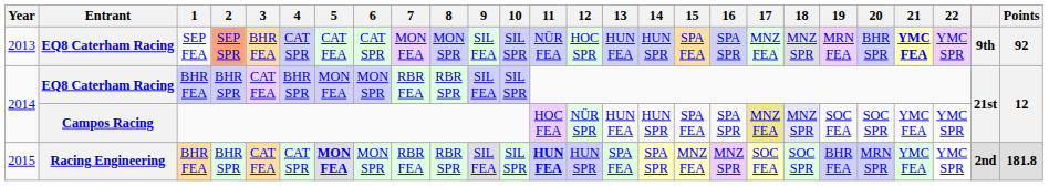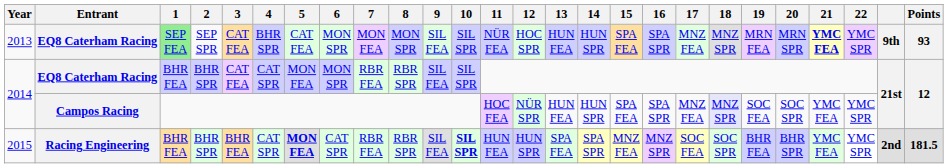 <table class="wikitable" style="text-align:center; font-size:85%">
 <tr>
 <th>Year</th>
 <th>Entrant</th>
 <th>1</th>
 <th>2</th>
 <th>3</th>
 <th>4</th>
 <th>5</th>
 <th>6</th>
 <th>7</th>
 <th>8</th>
 <th>9</th>
 <th>10</th>
 <th>11</th>
 <th>12</th>
 <th>13</th>
 <th>14</th>
 <th>15</th>
 <th>16</th>
 <th>17</th>
 <th>18</th>
 <th>19</th>
 <th>20</th>
 <th>21</th>
 <th>22</th>
 <th></th>
 <th>Points</th>
 </tr>
 <tr>
 <td><a href='#'>2013</a></td>
 <th nowrap><a href='#'>EQ8 Caterham Racing</a></th>
-<td nowrap><a href='#'>SEP<br>FEA</a></td>
-<td nowrap style="background: lightsalmon;"><a href='#'>SEP<br>SPR</a></td>
-<td style="background:#FFDF9F;"><a href='#'>BHR<br>FEA</a><br></td>
-<td style="background:#CFCFFF;"><a href='#'>CAT<br>SPR</a><br></td>
+<td nowrap style="background: lightgreen;"><a href='#'>SEP<br>FEA</a></td>
+<td nowrap><a href='#'>SEP<br>SPR</a></td>
+<td style="background:#FFDF9F;"><a href='#'>CAT<br>FEA</a><br></td>
+<td style="background:#CFCFFF;"><a href='#'>BHR<br>SPR</a><br></td>
 <td style="background:#DFFFDF;"><a href='#'>CAT<br>FEA</a><br></td>
-<td style="background:#DFFFDF;"><a href='#'>CAT<br>SPR</a><br></td>
+<td style="background:#DFFFDF;"><a href='#'>MON<br>SPR</a><br></td>
 <td style="background:#EFCFFF;"><a href='#'>MON<br>FEA</a><br></td>
 <td style="background:#CFCFFF;"><a href='#'>MON<br>SPR</a><br></td>
 <td style="background:#DFFFDF;"><a href='#'>SIL<br>FEA</a><br></td>
 <td style="background:#CFCFFF;"><a href='#'>SIL<br>SPR</a><br></td>
 <td style="background:#CFCFFF;"><a href='#'>NÜR<br>FEA</a><br></td>
 <td style="background:#DFFFDF;"><a href='#'>HOC<br>SPR</a><br></td>
 <td style="background:#CFCFFF;"><a href='#'>HUN<br>FEA</a><br></td>
 <td style="background:#CFCFFF;"><a href='#'>HUN<br>SPR</a><br></td>
 <td style="background:#FFDF9F;"><a href='#'>SPA<br>FEA</a><br></td>
 <td style="background:#CFCFFF;"><a href='#'>SPA<br>SPR</a><br></td>
 <td style="background:#DFFFDF;"><a href='#'>MNZ<br>FEA</a><br></td>
 <td style="background:#DFDFDF;"><a href='#'>MNZ<br>SPR</a><br></td>
 <td style="background:#EFCFFF;"><a href='#'>MRN<br>FEA</a><br></td>
-<td style="background:#CFCFFF;"><a href='#'>BHR<br>SPR</a><br></td>
+<td style="background:#CFCFFF;"><a href='#'>MRN<br>SPR</a><br></td>
 <td style="background:#FFFFBF;"><strong><a href='#'>YMC<br>FEA</a></strong><br></td>
 <td style="background:#EFCFFF;"><a href='#'>YMC<br>SPR</a><br></td>
 <th>9th</th>
-<th>92</th>
+<th>93</th>
 </tr>
 <tr>
 <td rowspan=2><a href='#'>2014</a></td>
 <th nowrap><a href='#'>EQ8 Caterham Racing</a></th>
 <td style="background:#CFCFFF;"><a href='#'>BHR<br>FEA</a><br></td>
 <td style="background:#CFCFFF;"><a href='#'>BHR<br>SPR</a><br></td>
 <td style="background:#EFCFFF;"><a href='#'>CAT<br>FEA</a><br></td>
-<td style="background:#CFCFFF;"><a href='#'>BHR<br>SPR</a><br></td>
+<td style="background:#CFCFFF;"><a href='#'>CAT<br>SPR</a><br></td>
 <td style="background:#CFCFFF;"><a href='#'>MON<br>FEA</a><br></td>
 <td style="background:#CFCFFF;"><a href='#'>MON<br>SPR</a><br></td>
 <td style="background:#DFFFDF;"><a href='#'>RBR<br>FEA</a><br></td>
 <td style="background:#DFFFDF;"><a href='#'>RBR<br>SPR</a><br></td>
 <td style="background:#CFCFFF;"><a href='#'>SIL<br>FEA</a><br></td>
 <td style="background:#CFCFFF;"><a href='#'>SIL<br>SPR</a><br></td>
 <td colspan=12></td>
 <th rowspan=2>21st</th>
 <th rowspan=2>12</th>
 </tr>
 <tr>
 <th nowrap><a href='#'>Campos Racing</a></th>
 <td colspan=10></td>
 <td style="background:#EFCFFF;"><a href='#'>HOC<br>FEA</a><br></td>
 <td style="background:#DFFFDF;"><a href='#'>NÜR<br>SPR</a><br></td>
 <td><a href='#'>HUN<br>FEA</a></td>
 <td><a href='#'>HUN<br>SPR</a></td>
 <td><a href='#'>SPA<br>FEA</a></td>
 <td><a href='#'>SPA<br>SPR</a></td>
-<td style="background: khaki;"><a href='#'>MNZ<br>FEA</a></td>
+<td><a href='#'>MNZ<br>FEA</a></td>
 <td style="background: lavender;"><a href='#'>MNZ<br>SPR</a></td>
 <td><a href='#'>SOC<br>FEA</a></td>
 <td><a href='#'>SOC<br>SPR</a></td>
 <td><a href='#'>YMC<br>FEA</a></td>
 <td><a href='#'>YMC<br>SPR</a></td>
 </tr>
 <tr>
 <td><a href='#'>2015</a></td>
 <th nowrap><a href='#'>Racing Engineering</a></th>
 <td style="background:#FFDF9F;"><a href='#'>BHR<br>FEA</a><br></td>
 <td style="background:#DFFFDF;"><a href='#'>BHR<br>SPR</a><br></td>
-<td style="background:#FFDF9F;"><a href='#'>CAT<br>FEA</a><br></td>
+<td style="background:#FFDF9F;"><a href='#'>BHR<br>FEA</a><br></td>
 <td style="background:#DFFFDF;"><a href='#'>CAT<br>SPR</a><br></td>
 <td style="background:#DFDFDF;"><strong><a href='#'>MON<br>FEA</a></strong><br></td>
-<td style="background:#DFFFDF;"><a href='#'>MON<br>SPR</a><br></td>
+<td style="background:#DFFFDF;"><a href='#'>CAT<br>SPR</a><br></td>
 <td style="background:#DFFFDF;"><a href='#'>RBR<br>FEA</a><br></td>
 <td style="background:#DFFFDF;"><a href='#'>RBR<br>SPR</a><br></td>
 <td style="background:#DFDFDF;"><a href='#'>SIL<br>FEA</a><br></td>
-<td style="background:#DFFFDF;"><a href='#'>SIL<br>SPR</a><br></td>
-<td style="background:#CFCFFF;"><strong><a href='#'>HUN<br>FEA</a><br></strong></td>
+<td style="background:#DFFFDF;"><strong><a href='#'>SIL<br>SPR</a><br></strong></td>
+<td style="background:#CFCFFF;"><a href='#'>HUN<br>FEA</a><br></td>
 <td style="background:#CFCFFF;"><a href='#'>HUN<br>SPR</a><br></td>
 <td style="background:#DFFFDF;"><a href='#'>SPA<br>FEA</a><br></td>
 <td style="background:#FFFFBF;"><a href='#'>SPA<br>SPR</a><br></td>
 <td style="background:#FFFFBF;"><a href='#'>MNZ<br>FEA</a><br></td>
 <td style="background:#EFCFFF;"><a href='#'>MNZ<br>SPR</a><br></td>
 <td style="background:#FFFFBF;"><a href='#'>SOC<br>FEA</a><br></td>
 <td style="background:#DFFFDF;"><a href='#'>SOC<br>SPR</a><br></td>
 <td style="background:#CFCFFF;"><a href='#'>BHR<br>FEA</a><br></td>
-<td style="background:#CFCFFF;"><a href='#'>MRN<br>SPR</a><br></td>
+<td style="background:#CFCFFF;"><a href='#'>BHR<br>SPR</a><br></td>
 <td style="background:#DFFFDF;"><a href='#'>YMC<br>FEA</a><br></td>
 <td style="background:#FFFFFF;"><a href='#'>YMC<br>SPR</a><br></td>
 <th style="background:#DFDFDF;">2nd</th>
-<th style="background:#DFDFDF;">181.8</th>
+<th style="background:#DFDFDF;">181.5</th>
 </tr>
 </table>
